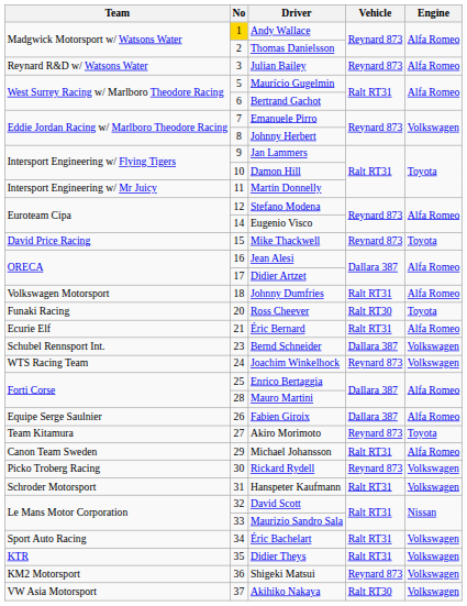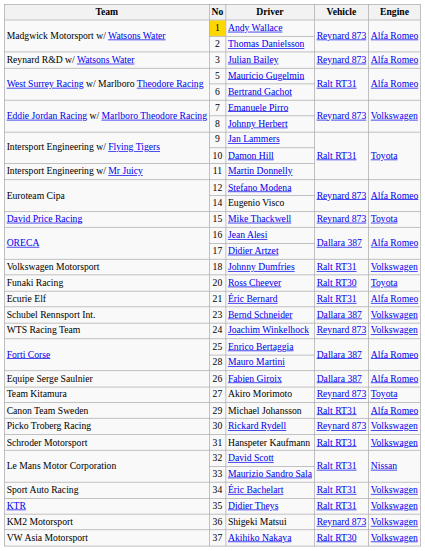 <table class="wikitable" style="font-size: 85%;">
 <tr>
 <th>Team</th>
 <th>No</th>
 <th>Driver</th>
 <th>Vehicle</th>
 <th>Engine</th>
 </tr>
 <tr>
 <td rowspan=2> Madgwick Motorsport w/ <a href='#'>Watsons Water</a></td>
 <td align=center style="background: gold;">1</td>
 <td> <a href='#'>Andy Wallace</a></td>
 <td rowspan=2><a href='#'>Reynard 873</a></td>
 <td rowspan=2><a href='#'>Alfa Romeo</a></td>
 </tr>
 <tr>
 <td align=center>2</td>
 <td> <a href='#'>Thomas Danielsson</a></td>
 </tr>
 <tr>
 <td> Reynard R&D w/ <a href='#'>Watsons Water</a></td>
 <td align=center>3</td>
 <td> <a href='#'>Julian Bailey</a></td>
 <td><a href='#'>Reynard 873</a></td>
 <td><a href='#'>Alfa Romeo</a></td>
 </tr>
 <tr>
 <td rowspan=2> <a href='#'>West Surrey Racing</a> w/ Marlboro <a href='#'>Theodore Racing</a></td>
 <td align=center>5</td>
 <td> <a href='#'>Maurício Gugelmin</a></td>
 <td rowspan=2><a href='#'>Ralt RT31</a></td>
 <td rowspan=2><a href='#'>Alfa Romeo</a></td>
 </tr>
 <tr>
 <td align=center>6</td>
 <td> <a href='#'>Bertrand Gachot</a></td>
 </tr>
 <tr>
 <td rowspan=2> <a href='#'>Eddie Jordan Racing</a> w/ <a href='#'>Marlboro Theodore Racing</a></td>
 <td align=center>7</td>
 <td> <a href='#'>Emanuele Pirro</a></td>
 <td rowspan=2><a href='#'>Reynard 873</a></td>
 <td rowspan=2><a href='#'>Volkswagen</a></td>
 </tr>
 <tr>
 <td align=center>8</td>
 <td> <a href='#'>Johnny Herbert</a></td>
 </tr>
 <tr>
 <td rowspan="2"> Intersport Engineering w/ <a href='#'>Flying Tigers</a></td>
 <td align=center>9</td>
 <td> <a href='#'>Jan Lammers</a></td>
 <td rowspan=3><a href='#'>Ralt RT31</a></td>
 <td rowspan=3><a href='#'>Toyota</a></td>
 </tr>
 <tr>
 <td align=center>10</td>
 <td> <a href='#'>Damon Hill</a></td>
 </tr>
 <tr>
 <td> Intersport Engineering w/ <a href='#'>Mr Juicy</a></td>
 <td align=center>11</td>
 <td> <a href='#'>Martin Donnelly</a></td>
 </tr>
 <tr>
 <td rowspan=2> Euroteam Cipa</td>
 <td align=center>12</td>
 <td> <a href='#'>Stefano Modena</a></td>
 <td rowspan=2><a href='#'>Reynard 873</a></td>
 <td rowspan=2><a href='#'>Alfa Romeo</a></td>
 </tr>
 <tr>
 <td align=center>14</td>
 <td> Eugenio Visco</td>
 </tr>
 <tr>
 <td> <a href='#'>David Price Racing</a></td>
 <td align=center>15</td>
 <td> <a href='#'>Mike Thackwell</a></td>
 <td><a href='#'>Reynard 873</a></td>
 <td><a href='#'>Toyota</a></td>
 </tr>
 <tr>
 <td rowspan=2> <a href='#'>ORECA</a></td>
 <td align=center>16</td>
 <td> <a href='#'>Jean Alesi</a></td>
 <td rowspan=2><a href='#'>Dallara 387</a></td>
 <td rowspan=2><a href='#'>Alfa Romeo</a></td>
 </tr>
 <tr>
 <td align=center>17</td>
 <td> <a href='#'>Didier Artzet</a></td>
 </tr>
 <tr>
 <td> Volkswagen Motorsport</td>
 <td align=center>18</td>
 <td> <a href='#'>Johnny Dumfries</a></td>
 <td><a href='#'>Ralt RT31</a></td>
-<td><a href='#'>Alfa Romeo</a></td>
+<td><a href='#'>Volkswagen</a></td>
 </tr>
 <tr>
 <td> Funaki Racing</td>
 <td align=center>20</td>
 <td> <a href='#'>Ross Cheever</a></td>
 <td><a href='#'>Ralt RT30</a></td>
 <td><a href='#'>Toyota</a></td>
 </tr>
 <tr>
 <td> Ecurie Elf</td>
 <td align=center>21</td>
 <td> <a href='#'>Éric Bernard</a></td>
 <td><a href='#'>Ralt RT31</a></td>
 <td><a href='#'>Alfa Romeo</a></td>
 </tr>
 <tr>
 <td> Schubel Rennsport Int.</td>
 <td align=center>23</td>
 <td> <a href='#'>Bernd Schneider</a></td>
 <td><a href='#'>Dallara 387</a></td>
 <td><a href='#'>Volkswagen</a></td>
 </tr>
 <tr>
 <td> WTS Racing Team</td>
 <td align=center>24</td>
 <td> <a href='#'>Joachim Winkelhock</a></td>
 <td><a href='#'>Reynard 873</a></td>
 <td><a href='#'>Volkswagen</a></td>
 </tr>
 <tr>
 <td rowspan=2> <a href='#'>Forti Corse</a></td>
 <td align=center>25</td>
 <td> <a href='#'>Enrico Bertaggia</a></td>
 <td rowspan=2><a href='#'>Dallara 387</a></td>
 <td rowspan=2><a href='#'>Alfa Romeo</a></td>
 </tr>
 <tr>
 <td align=center>28</td>
 <td> <a href='#'>Mauro Martini</a></td>
 </tr>
 <tr>
 <td> Equipe Serge Saulnier</td>
 <td align=center>26</td>
 <td> <a href='#'>Fabien Giroix</a></td>
 <td><a href='#'>Dallara 387</a></td>
 <td><a href='#'>Alfa Romeo</a></td>
 </tr>
 <tr>
 <td> Team Kitamura</td>
 <td align=center>27</td>
 <td> Akiro Morimoto</td>
 <td><a href='#'>Reynard 873</a></td>
 <td><a href='#'>Toyota</a></td>
 </tr>
 <tr>
 <td> Canon Team Sweden</td>
 <td align=center>29</td>
 <td> Michael Johansson</td>
 <td><a href='#'>Ralt RT31</a></td>
 <td><a href='#'>Alfa Romeo</a></td>
 </tr>
 <tr>
 <td> Picko Troberg Racing</td>
 <td align=center>30</td>
 <td> <a href='#'>Rickard Rydell</a></td>
 <td><a href='#'>Reynard 873</a></td>
 <td><a href='#'>Volkswagen</a></td>
 </tr>
 <tr>
 <td> Schroder Motorsport</td>
 <td align=center>31</td>
 <td> Hanspeter Kaufmann</td>
 <td><a href='#'>Ralt RT31</a></td>
 <td><a href='#'>Volkswagen</a></td>
 </tr>
 <tr>
 <td rowspan=2> Le Mans Motor Corporation</td>
 <td align=center>32</td>
 <td> <a href='#'>David Scott</a></td>
 <td rowspan=2><a href='#'>Ralt RT31</a></td>
 <td rowspan=2><a href='#'>Nissan</a></td>
 </tr>
 <tr>
 <td align=center>33</td>
 <td> <a href='#'>Maurizio Sandro Sala</a></td>
 </tr>
 <tr>
 <td> Sport Auto Racing</td>
 <td align=center>34</td>
 <td> <a href='#'>Éric Bachelart</a></td>
 <td><a href='#'>Ralt RT31</a></td>
 <td><a href='#'>Volkswagen</a></td>
 </tr>
 <tr>
 <td> <a href='#'>KTR</a></td>
 <td align=center>35</td>
 <td> <a href='#'>Didier Theys</a></td>
 <td><a href='#'>Ralt RT31</a></td>
 <td><a href='#'>Volkswagen</a></td>
 </tr>
 <tr>
 <td> KM2 Motorsport</td>
 <td align=center>36</td>
 <td> Shigeki Matsui</td>
 <td><a href='#'>Reynard 873</a></td>
 <td><a href='#'>Volkswagen</a></td>
 </tr>
 <tr>
 <td> VW Asia Motorsport</td>
 <td align=center>37</td>
 <td> <a href='#'>Akihiko Nakaya</a></td>
 <td><a href='#'>Ralt RT30</a></td>
 <td><a href='#'>Volkswagen</a></td>
 </tr>
 </table>
